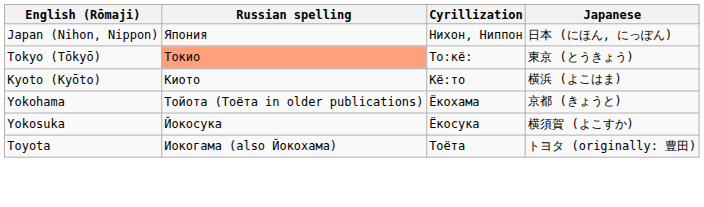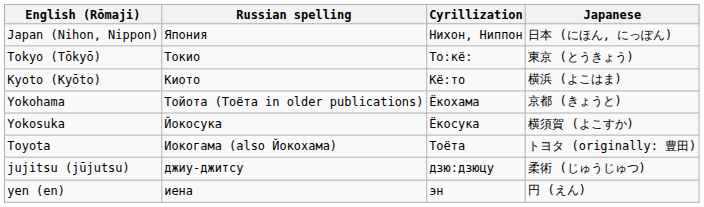 <table class="wikitable">
 <tr>
 <th>English (Rōmaji)</th>
 <th>Russian spelling</th>
 <th>Cyrillization</th>
 <th>Japanese</th>
 </tr>
 <tr>
 <td>Japan (Nihon, Nippon)</td>
 <td>Япония</td>
 <td>Нихон, Ниппон</td>
 <td>日本 (にほん, にっぽん)</td>
 </tr>
 <tr>
 <td>Tokyo (Tōkyō)</td>
-<td style="background: lightsalmon;">Токиo</td>
+<td>Токиo</td>
 <td>То:кё:</td>
 <td>東京 (とうきょう)</td>
 </tr>
 <tr>
 <td>Kyoto (Kyōto)</td>
 <td>Киото</td>
 <td>Кё:то</td>
 <td>横浜 (よこはま)</td>
 </tr>
 <tr>
 <td>Yokohama</td>
 <td>Тойота (Тоёта in older publications)</td>
 <td>Ёкохама</td>
 <td>京都 (きょうと)</td>
 </tr>
 <tr>
 <td>Yokosuka</td>
 <td>Йокосука</td>
 <td>Ёкосука</td>
 <td>横須賀 (よこすか)</td>
 </tr>
 <tr>
 <td>Toyota</td>
 <td>Иокогама (also Йокохама)</td>
 <td>Тоёта</td>
 <td>トヨタ (originally: 豊田)</td>
 </tr>
+<tr>
+<td>jujitsu (jūjutsu)</td>
+<td>джиу-джитсу</td>
+<td>дзю:дзюцу</td>
+<td>柔術 (じゅうじゅつ)</td>
+</tr>
+<tr>
+<td>yen (en)</td>
+<td>иена</td>
+<td>эн</td>
+<td>円 (えん)</td>
+</tr>
 </table>
